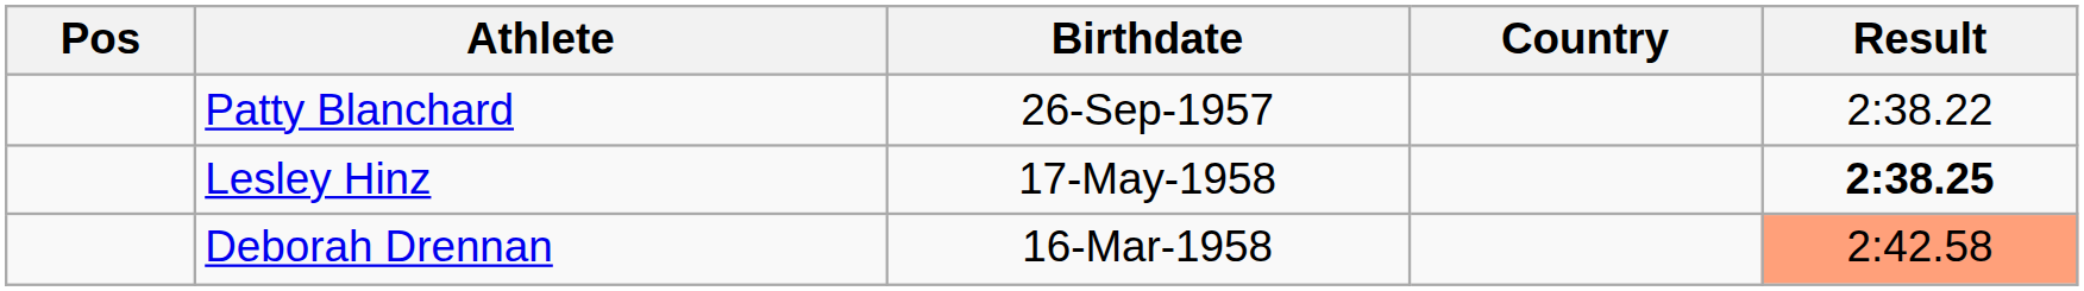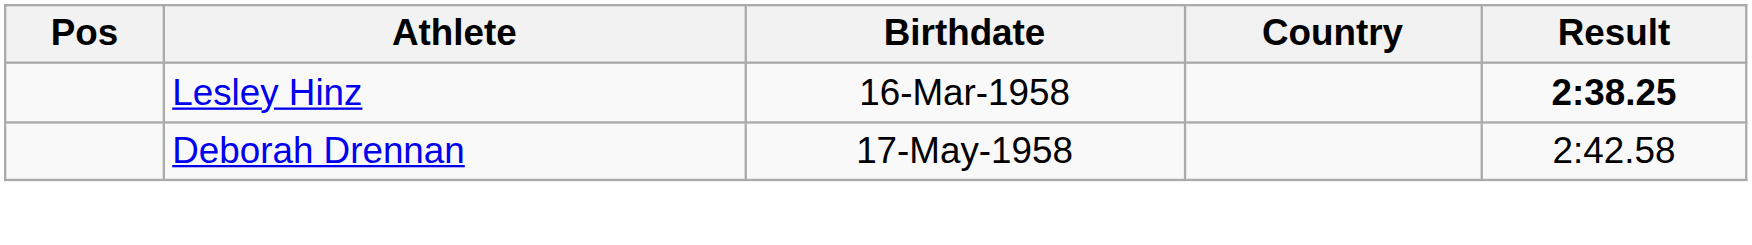 <table class="wikitable"  style="text-align:center; width:60%;">
 <tr>
 <th>Pos</th>
 <th>Athlete</th>
 <th>Birthdate</th>
 <th>Country</th>
 <th>Result</th>
 </tr>
 <tr>
 <td align=center></td>
-<td align=left><a href='#'>Patty Blanchard</a></td>
-<td>26-Sep-1957</td>
-<td align=left></td>
-<td>2:38.22</td>
-</tr>
-<tr>
-<td align=center></td>
 <td align=left><a href='#'>Lesley Hinz</a></td>
-<td>17-May-1958</td>
+<td>16-Mar-1958</td>
 <td align=left></td>
 <td><strong>2:38.25</strong></td>
 </tr>
 <tr>
 <td align=center></td>
 <td align=left><a href='#'>Deborah Drennan</a></td>
-<td>16-Mar-1958</td>
+<td>17-May-1958</td>
 <td align=left></td>
-<td style="background: lightsalmon;">2:42.58</td>
+<td>2:42.58</td>
 </tr>
 </table>
